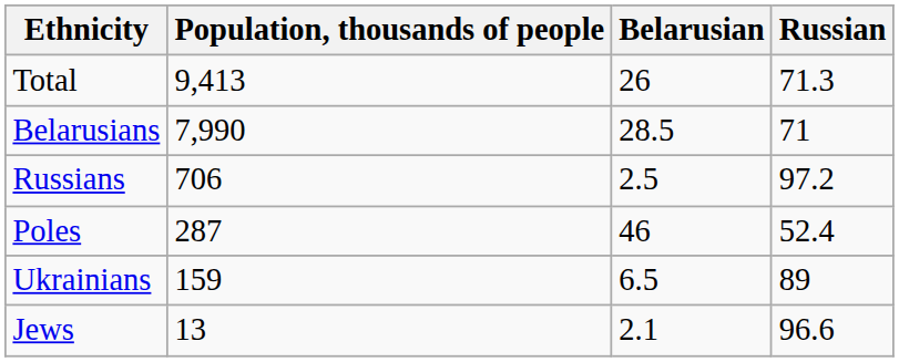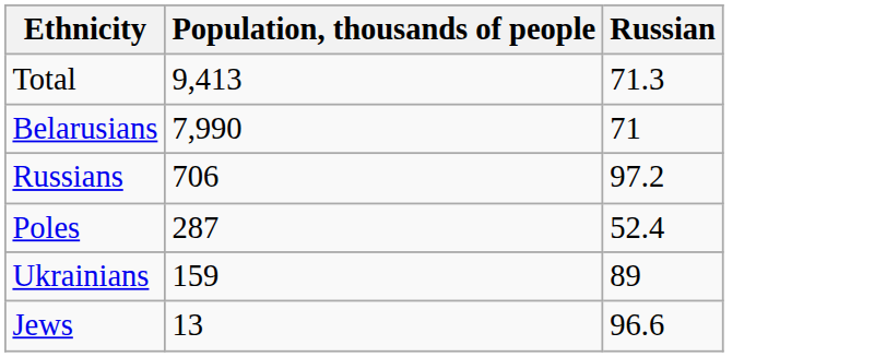 <table class="wikitable">
 <tr>
 <th>Ethnicity</th>
 <th>Population, thousands of people</th>
-<th>Belarusian</th>
 <th>Russian</th>
 </tr>
 <tr>
 <td>Total</td>
 <td>9,413</td>
-<td>26</td>
 <td>71.3</td>
 </tr>
 <tr>
 <td><a href='#'>Belarusians</a></td>
 <td>7,990</td>
-<td>28.5</td>
 <td>71</td>
 </tr>
 <tr>
 <td><a href='#'>Russians</a></td>
 <td>706</td>
-<td>2.5</td>
 <td>97.2</td>
 </tr>
 <tr>
 <td><a href='#'>Poles</a></td>
 <td>287</td>
-<td>46</td>
 <td>52.4</td>
 </tr>
 <tr>
 <td><a href='#'>Ukrainians</a></td>
 <td>159</td>
-<td>6.5</td>
 <td>89</td>
 </tr>
 <tr>
 <td><a href='#'>Jews</a></td>
 <td>13</td>
-<td>2.1</td>
 <td>96.6</td>
 </tr>
 </table>
